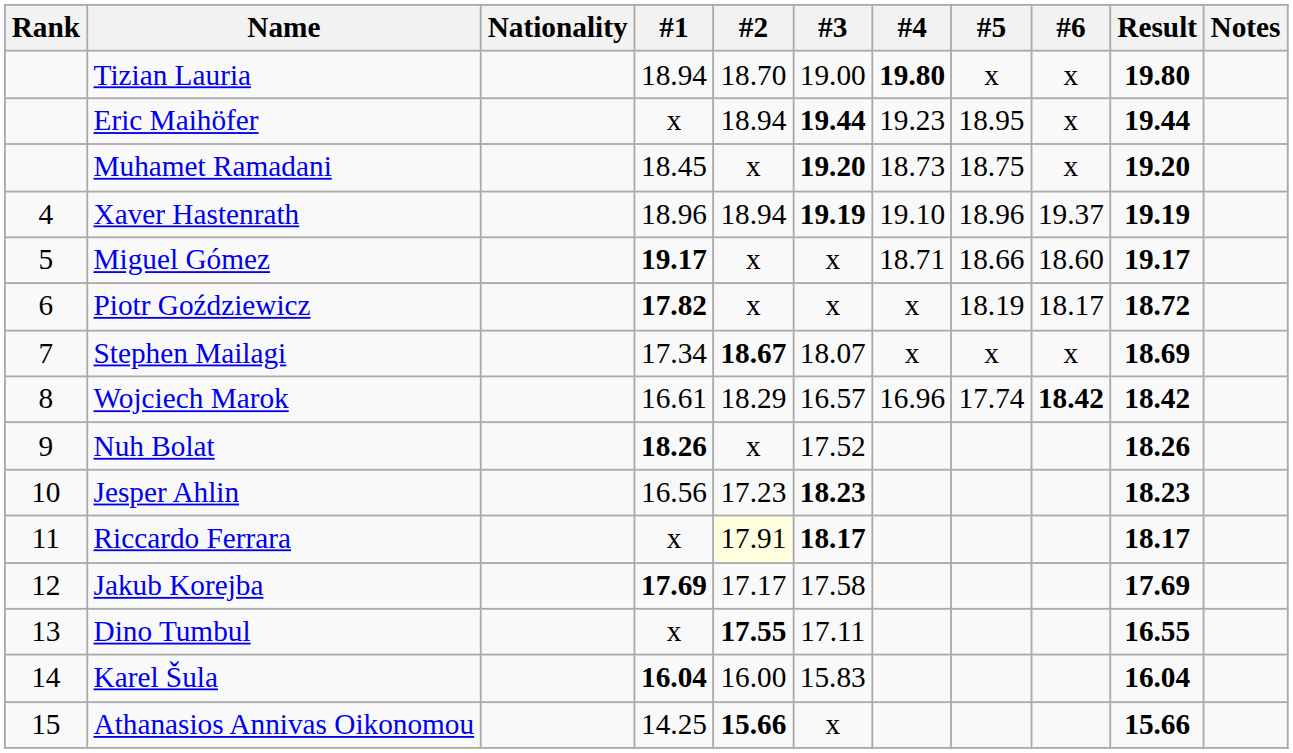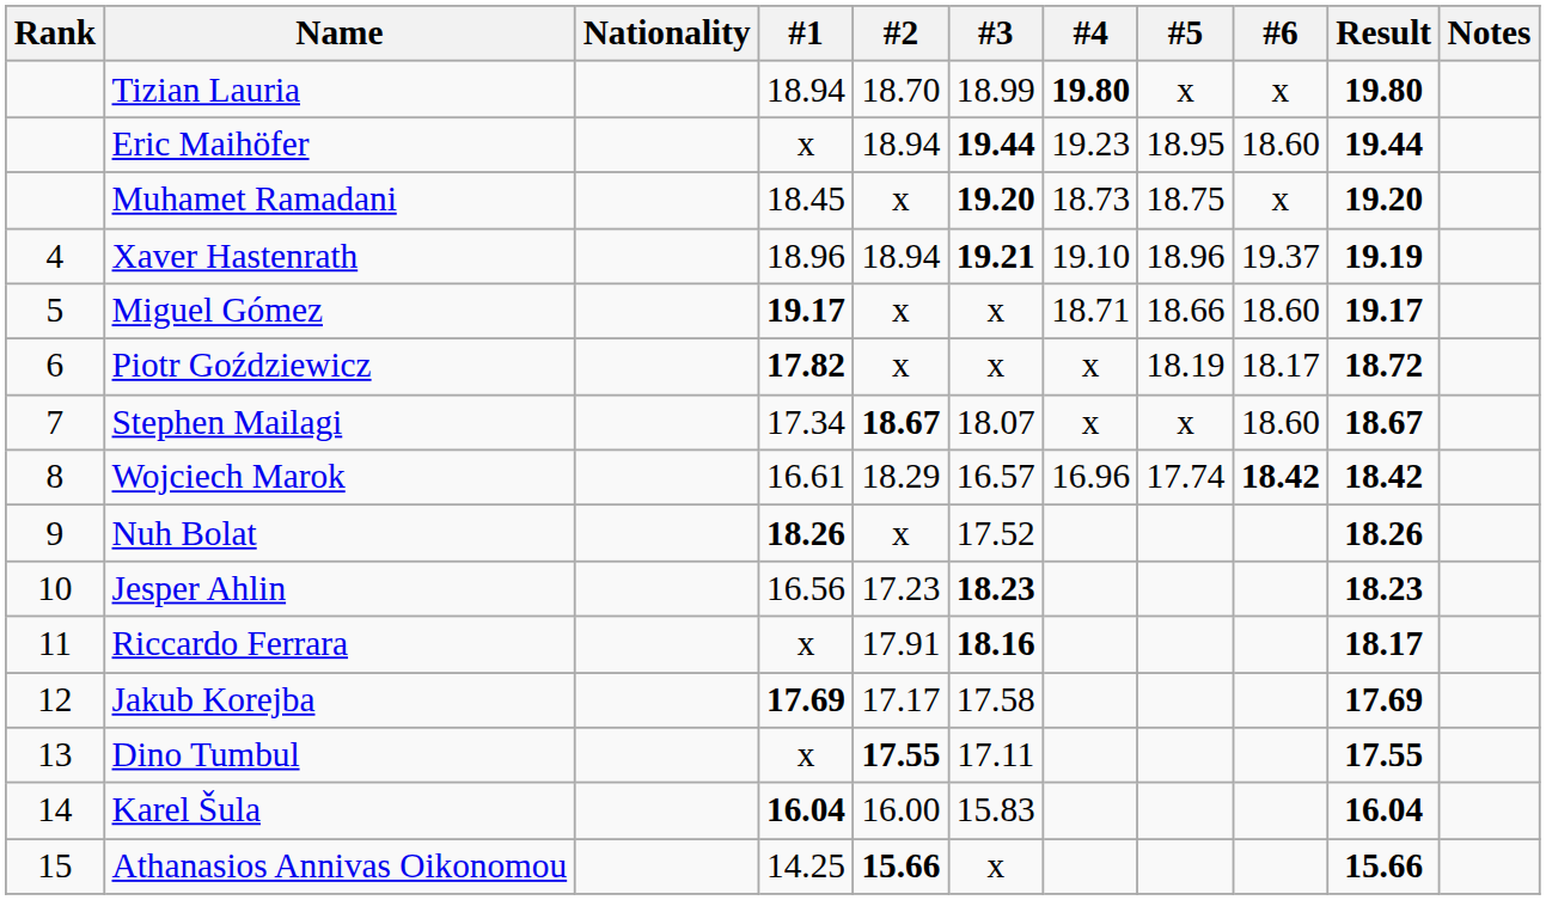 <table class="wikitable sortable" style="text-align:center">
 <tr>
 <th>Rank</th>
 <th>Name</th>
 <th>Nationality</th>
 <th>#1</th>
 <th>#2</th>
 <th>#3</th>
 <th>#4</th>
 <th>#5</th>
 <th>#6</th>
 <th>Result</th>
 <th>Notes</th>
 </tr>
 <tr>
 <td></td>
 <td align=left><a href='#'>Tizian Lauria</a></td>
 <td align=left></td>
 <td>18.94</td>
 <td>18.70</td>
-<td>19.00</td>
+<td>18.99</td>
 <td><strong>19.80</strong></td>
 <td>x</td>
 <td>x</td>
 <td><strong>19.80</strong></td>
 <td></td>
 </tr>
 <tr>
 <td></td>
 <td align=left><a href='#'>Eric Maihöfer</a></td>
 <td align=left></td>
 <td>x</td>
 <td>18.94</td>
 <td><strong>19.44</strong></td>
 <td>19.23</td>
 <td>18.95</td>
-<td>x</td>
+<td>18.60</td>
 <td><strong>19.44</strong></td>
 <td></td>
 </tr>
 <tr>
 <td></td>
 <td align=left><a href='#'>Muhamet Ramadani</a></td>
 <td align=left></td>
 <td>18.45</td>
 <td>x</td>
 <td><strong>19.20</strong></td>
 <td>18.73</td>
 <td>18.75</td>
 <td>x</td>
 <td><strong>19.20</strong></td>
 <td></td>
 </tr>
 <tr>
 <td>4</td>
 <td align=left><a href='#'>Xaver Hastenrath</a></td>
 <td align=left></td>
 <td>18.96</td>
 <td>18.94</td>
-<td><strong>19.19</strong></td>
+<td><strong>19.21</strong></td>
 <td>19.10</td>
 <td>18.96</td>
 <td>19.37</td>
 <td><strong>19.19</strong></td>
 <td></td>
 </tr>
 <tr>
 <td>5</td>
 <td align=left><a href='#'>Miguel Gómez</a></td>
 <td align=left></td>
 <td><strong>19.17</strong></td>
 <td>x</td>
 <td>x</td>
 <td>18.71</td>
 <td>18.66</td>
 <td>18.60</td>
 <td><strong>19.17</strong></td>
 <td></td>
 </tr>
 <tr>
 <td>6</td>
 <td align=left><a href='#'>Piotr Goździewicz</a></td>
 <td align=left></td>
 <td><strong>17.82</strong></td>
 <td>x</td>
 <td>x</td>
 <td>x</td>
 <td>18.19</td>
 <td>18.17</td>
 <td><strong>18.72</strong></td>
 <td></td>
 </tr>
 <tr>
 <td>7</td>
 <td align=left><a href='#'>Stephen Mailagi</a></td>
 <td align=left></td>
 <td>17.34</td>
 <td><strong>18.67</strong></td>
 <td>18.07</td>
 <td>x</td>
 <td>x</td>
-<td>x</td>
-<td><strong>18.69</strong></td>
+<td>18.60</td>
+<td><strong>18.67</strong></td>
 <td></td>
 </tr>
 <tr>
 <td>8</td>
 <td align=left><a href='#'>Wojciech Marok</a></td>
 <td align=left></td>
 <td>16.61</td>
 <td>18.29</td>
 <td>16.57</td>
 <td>16.96</td>
 <td>17.74</td>
 <td><strong>18.42</strong></td>
 <td><strong>18.42</strong></td>
 <td></td>
 </tr>
 <tr>
 <td>9</td>
 <td align=left><a href='#'>Nuh Bolat</a></td>
 <td align=left></td>
 <td><strong>18.26</strong></td>
 <td>x</td>
 <td>17.52</td>
 <td></td>
 <td></td>
 <td></td>
 <td><strong>18.26</strong></td>
 <td></td>
 </tr>
 <tr>
 <td>10</td>
 <td align=left><a href='#'>Jesper Ahlin</a></td>
 <td align=left></td>
 <td>16.56</td>
 <td>17.23</td>
 <td><strong>18.23</strong></td>
 <td></td>
 <td></td>
 <td></td>
 <td><strong>18.23</strong></td>
 <td></td>
 </tr>
 <tr>
 <td>11</td>
 <td align=left><a href='#'>Riccardo Ferrara</a></td>
 <td align=left></td>
 <td>x</td>
-<td style="background: lightyellow;">17.91</td>
-<td><strong>18.17</strong></td>
+<td>17.91</td>
+<td><strong>18.16</strong></td>
 <td></td>
 <td></td>
 <td></td>
 <td><strong>18.17</strong></td>
 <td></td>
 </tr>
 <tr>
 <td>12</td>
 <td align=left><a href='#'>Jakub Korejba</a></td>
 <td align=left></td>
 <td><strong>17.69</strong></td>
 <td>17.17</td>
 <td>17.58</td>
 <td></td>
 <td></td>
 <td></td>
 <td><strong>17.69</strong></td>
 <td></td>
 </tr>
 <tr>
 <td>13</td>
 <td align=left><a href='#'>Dino Tumbul</a></td>
 <td align=left></td>
 <td>x</td>
 <td><strong>17.55</strong></td>
 <td>17.11</td>
 <td></td>
 <td></td>
 <td></td>
-<td><strong>16.55</strong></td>
+<td><strong>17.55</strong></td>
 <td></td>
 </tr>
 <tr>
 <td>14</td>
 <td align=left><a href='#'>Karel Šula</a></td>
 <td align=left></td>
 <td><strong>16.04</strong></td>
 <td>16.00</td>
 <td>15.83</td>
 <td></td>
 <td></td>
 <td></td>
 <td><strong>16.04</strong></td>
 <td></td>
 </tr>
 <tr>
 <td>15</td>
 <td align=left><a href='#'>Athanasios Annivas Oikonomou</a></td>
 <td align=left></td>
 <td>14.25</td>
 <td><strong>15.66</strong></td>
 <td>x</td>
 <td></td>
 <td></td>
 <td></td>
 <td><strong>15.66</strong></td>
 <td></td>
 </tr>
 </table>
